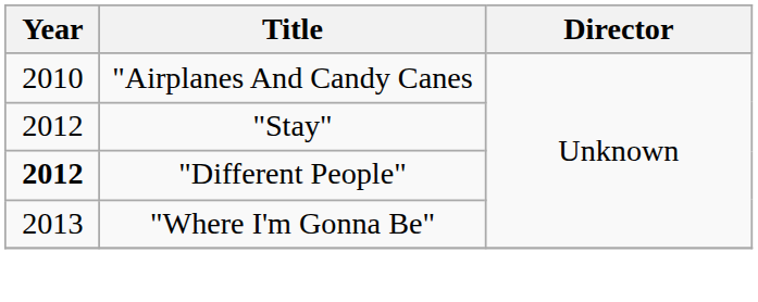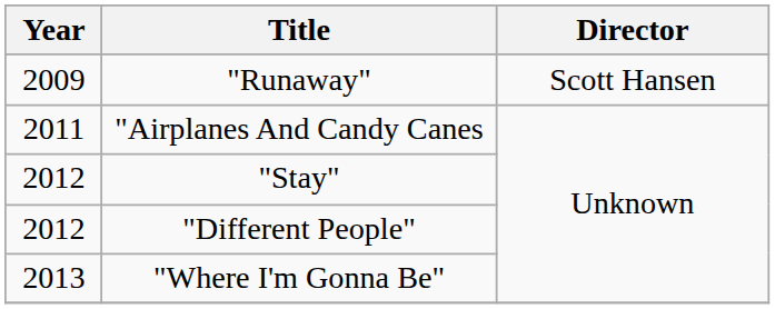 <table class="wikitable" style="text-align:center;">
 <tr>
 <th width="42">Year</th>
 <th width="194">Title</th>
 <th width="132">Director</th>
 </tr>
 <tr>
-<td>2010</td>
+<td>2009</td>
+<td>"Runaway"</td>
+<td>Scott Hansen</td>
+</tr>
+<tr>
+<td>2011</td>
 <td>"Airplanes And Candy Canes</td>
 <td rowspan="4">Unknown</td>
 </tr>
 <tr>
 <td>2012</td>
 <td>"Stay"</td>
 </tr>
 <tr>
-<td><strong>2012</strong></td>
+<td>2012</td>
 <td>"Different People"</td>
 </tr>
 <tr>
 <td>2013</td>
 <td>"Where I'm Gonna Be"</td>
 </tr>
 <tr>
 </tr>
 </table>
